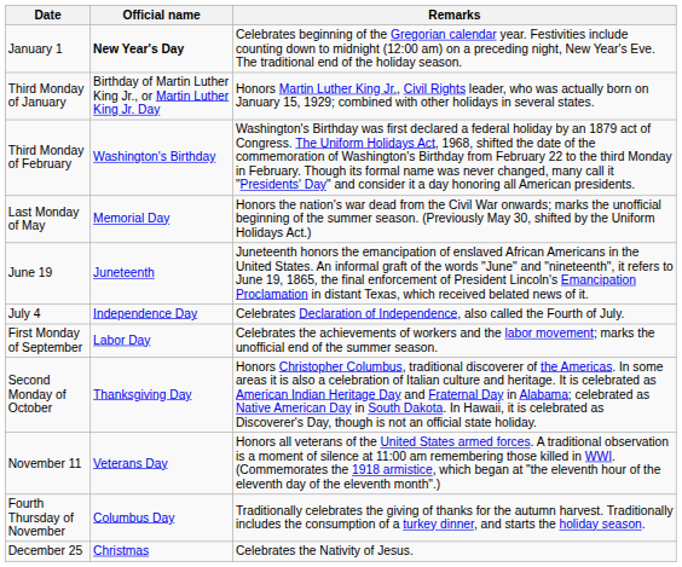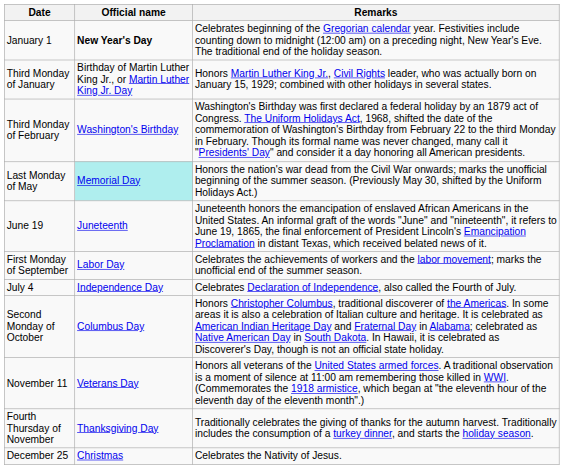 <table class="wikitable">
 <tr style="background:#efefef;">
 <th>Date</th>
 <th>Official name</th>
 <th>Remarks</th>
 </tr>
 <tr>
 <td>January 1</td>
 <td nowrap=""><strong>New Year's Day</strong></td>
 <td>Celebrates beginning of the <a href='#'>Gregorian calendar</a> year. Festivities include counting down to midnight (12:00 am) on a preceding night, New Year's Eve. The traditional end of the holiday season.</td>
 </tr>
 <tr>
 <td>Third Monday of January</td>
 <td>Birthday of Martin Luther King Jr., or <a href='#'>Martin Luther King Jr. Day</a></td>
 <td>Honors <a href='#'>Martin Luther King Jr.</a>, <a href='#'>Civil Rights</a> leader, who was actually born on January 15, 1929; combined with other holidays in several states.</td>
 </tr>
 <tr>
 <td>Third Monday of February</td>
 <td><a href='#'>Washington's Birthday</a></td>
 <td>Washington's Birthday was first declared a federal holiday by an 1879 act of Congress. <a href='#'>The Uniform Holidays Act</a>, 1968, shifted the date of the commemoration of Washington's Birthday from February 22 to the third Monday in February. Though its formal name was never changed, many call it "<a href='#'>Presidents' Day</a>" and consider it a day honoring all American presidents.</td>
 </tr>
 <tr>
 <td>Last Monday of May</td>
-<td><a href='#'>Memorial Day</a></td>
+<td style="background: paleturquoise;"><a href='#'>Memorial Day</a></td>
 <td>Honors the nation's war dead from the Civil War onwards; marks the unofficial beginning of the summer season. (Previously May 30, shifted by the Uniform Holidays Act.)</td>
 </tr>
 <tr>
 <td>June 19</td>
 <td><a href='#'>Juneteenth</a></td>
 <td>Juneteenth honors the emancipation of enslaved African Americans in the United States. An informal graft of the words "June" and "nineteenth", it refers to June 19, 1865, the final enforcement of President Lincoln's <a href='#'>Emancipation Proclamation</a> in distant Texas, which received belated news of it.</td>
 </tr>
 <tr>
+<td>First Monday of September</td>
+<td><a href='#'>Labor Day</a></td>
+<td>Celebrates the achievements of workers and the <a href='#'>labor movement</a>; marks the unofficial end of the summer season.<br></td>
+</tr>
+<tr>
 <td>July 4</td>
 <td><a href='#'>Independence Day</a></td>
 <td>Celebrates <a href='#'>Declaration of Independence</a>, also called the Fourth of July.</td>
 </tr>
 <tr>
-<td>First Monday of September</td>
-<td><a href='#'>Labor Day</a></td>
-<td>Celebrates the achievements of workers and the <a href='#'>labor movement</a>; marks the unofficial end of the summer season.<br></td>
-</tr>
-<tr>
 <td>Second Monday of October</td>
-<td><a href='#'>Thanksgiving Day</a></td>
+<td><a href='#'>Columbus Day</a></td>
 <td>Honors <a href='#'>Christopher Columbus</a>, traditional discoverer of <a href='#'>the Americas</a>. In some areas it is also a celebration of Italian culture and heritage. It is celebrated as <a href='#'>American Indian Heritage Day</a> and <a href='#'>Fraternal Day</a> in <a href='#'>Alabama</a>; celebrated as <a href='#'>Native American Day</a> in <a href='#'>South Dakota</a>. In Hawaii, it is celebrated as Discoverer's Day, though is not an official state holiday.</td>
 </tr>
 <tr>
 <td>November 11</td>
 <td><a href='#'>Veterans Day</a></td>
 <td>Honors all veterans of the <a href='#'>United States armed forces</a>. A traditional observation is a moment of silence at 11:00 am remembering those killed in <a href='#'>WWI</a>. (Commemorates the <a href='#'>1918 armistice</a>, which began at "the eleventh hour of the eleventh day of the eleventh month".)</td>
 </tr>
 <tr>
 <td>Fourth Thursday of November</td>
-<td><a href='#'>Columbus Day</a></td>
+<td><a href='#'>Thanksgiving Day</a></td>
 <td>Traditionally celebrates the giving of thanks for the autumn harvest. Traditionally includes the consumption of a <a href='#'>turkey dinner</a>, and starts the <a href='#'>holiday season</a>.</td>
 </tr>
 <tr>
 <td>December 25</td>
 <td><a href='#'>Christmas</a></td>
 <td>Celebrates the Nativity of Jesus.</td>
 </tr>
 </table>
